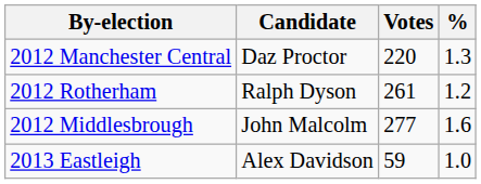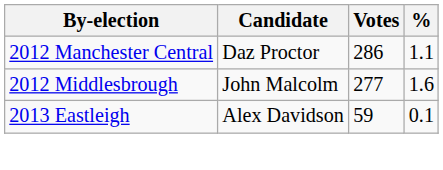 <table class="wikitable">
 <tr>
 <th>By-election</th>
 <th>Candidate</th>
 <th>Votes</th>
 <th>%</th>
 </tr>
 <tr>
 <td><a href='#'>2012 Manchester Central</a></td>
 <td>Daz Proctor</td>
-<td>220</td>
-<td>1.3</td>
-</tr>
-<tr>
-<td><a href='#'>2012 Rotherham</a></td>
-<td>Ralph Dyson</td>
-<td>261</td>
-<td>1.2</td>
+<td>286</td>
+<td>1.1</td>
 </tr>
 <tr>
 <td><a href='#'>2012 Middlesbrough</a></td>
 <td>John Malcolm</td>
 <td>277</td>
 <td>1.6</td>
 </tr>
 <tr>
 <td><a href='#'>2013 Eastleigh</a></td>
 <td>Alex Davidson</td>
 <td>59</td>
-<td>1.0</td>
+<td>0.1</td>
 </tr>
 </table>
